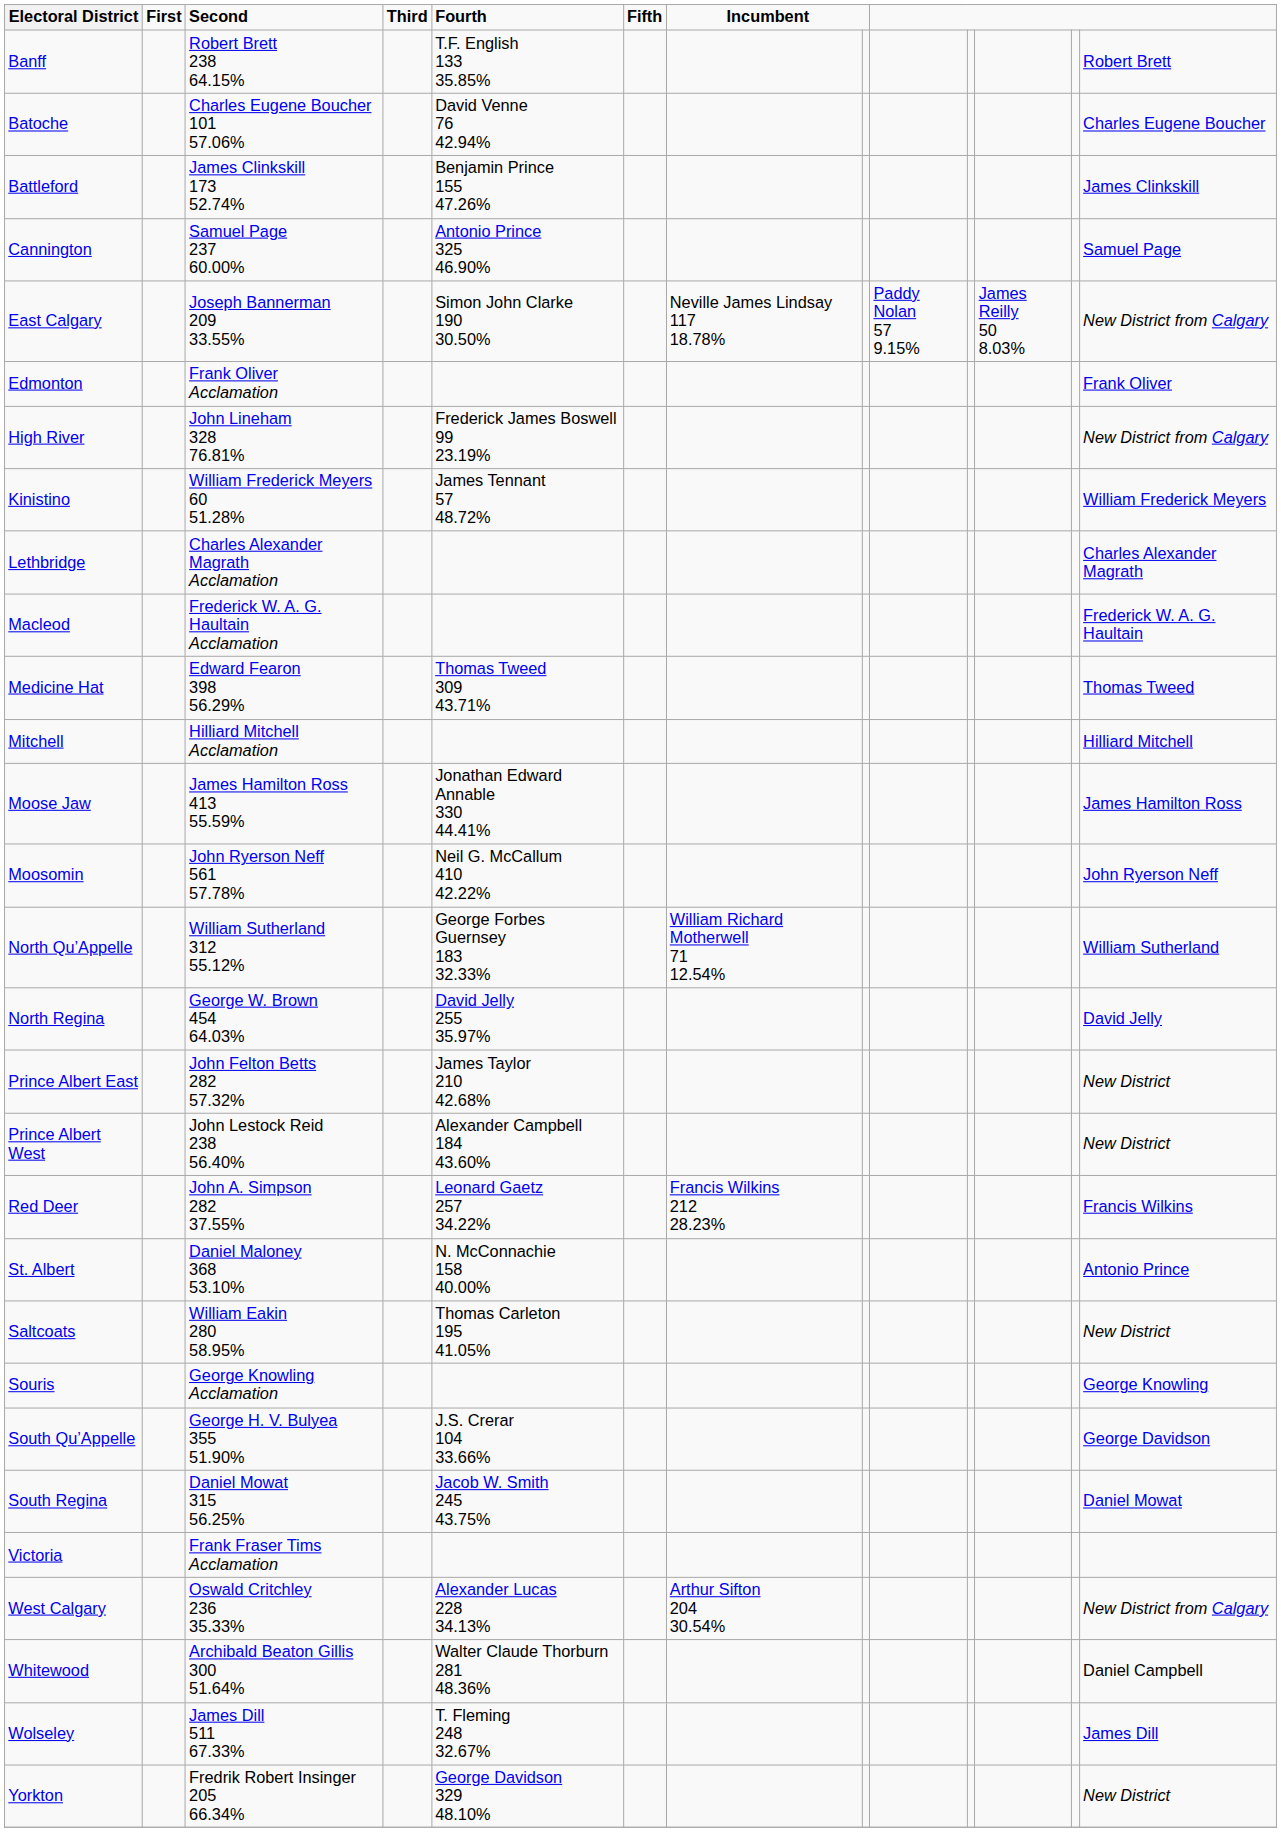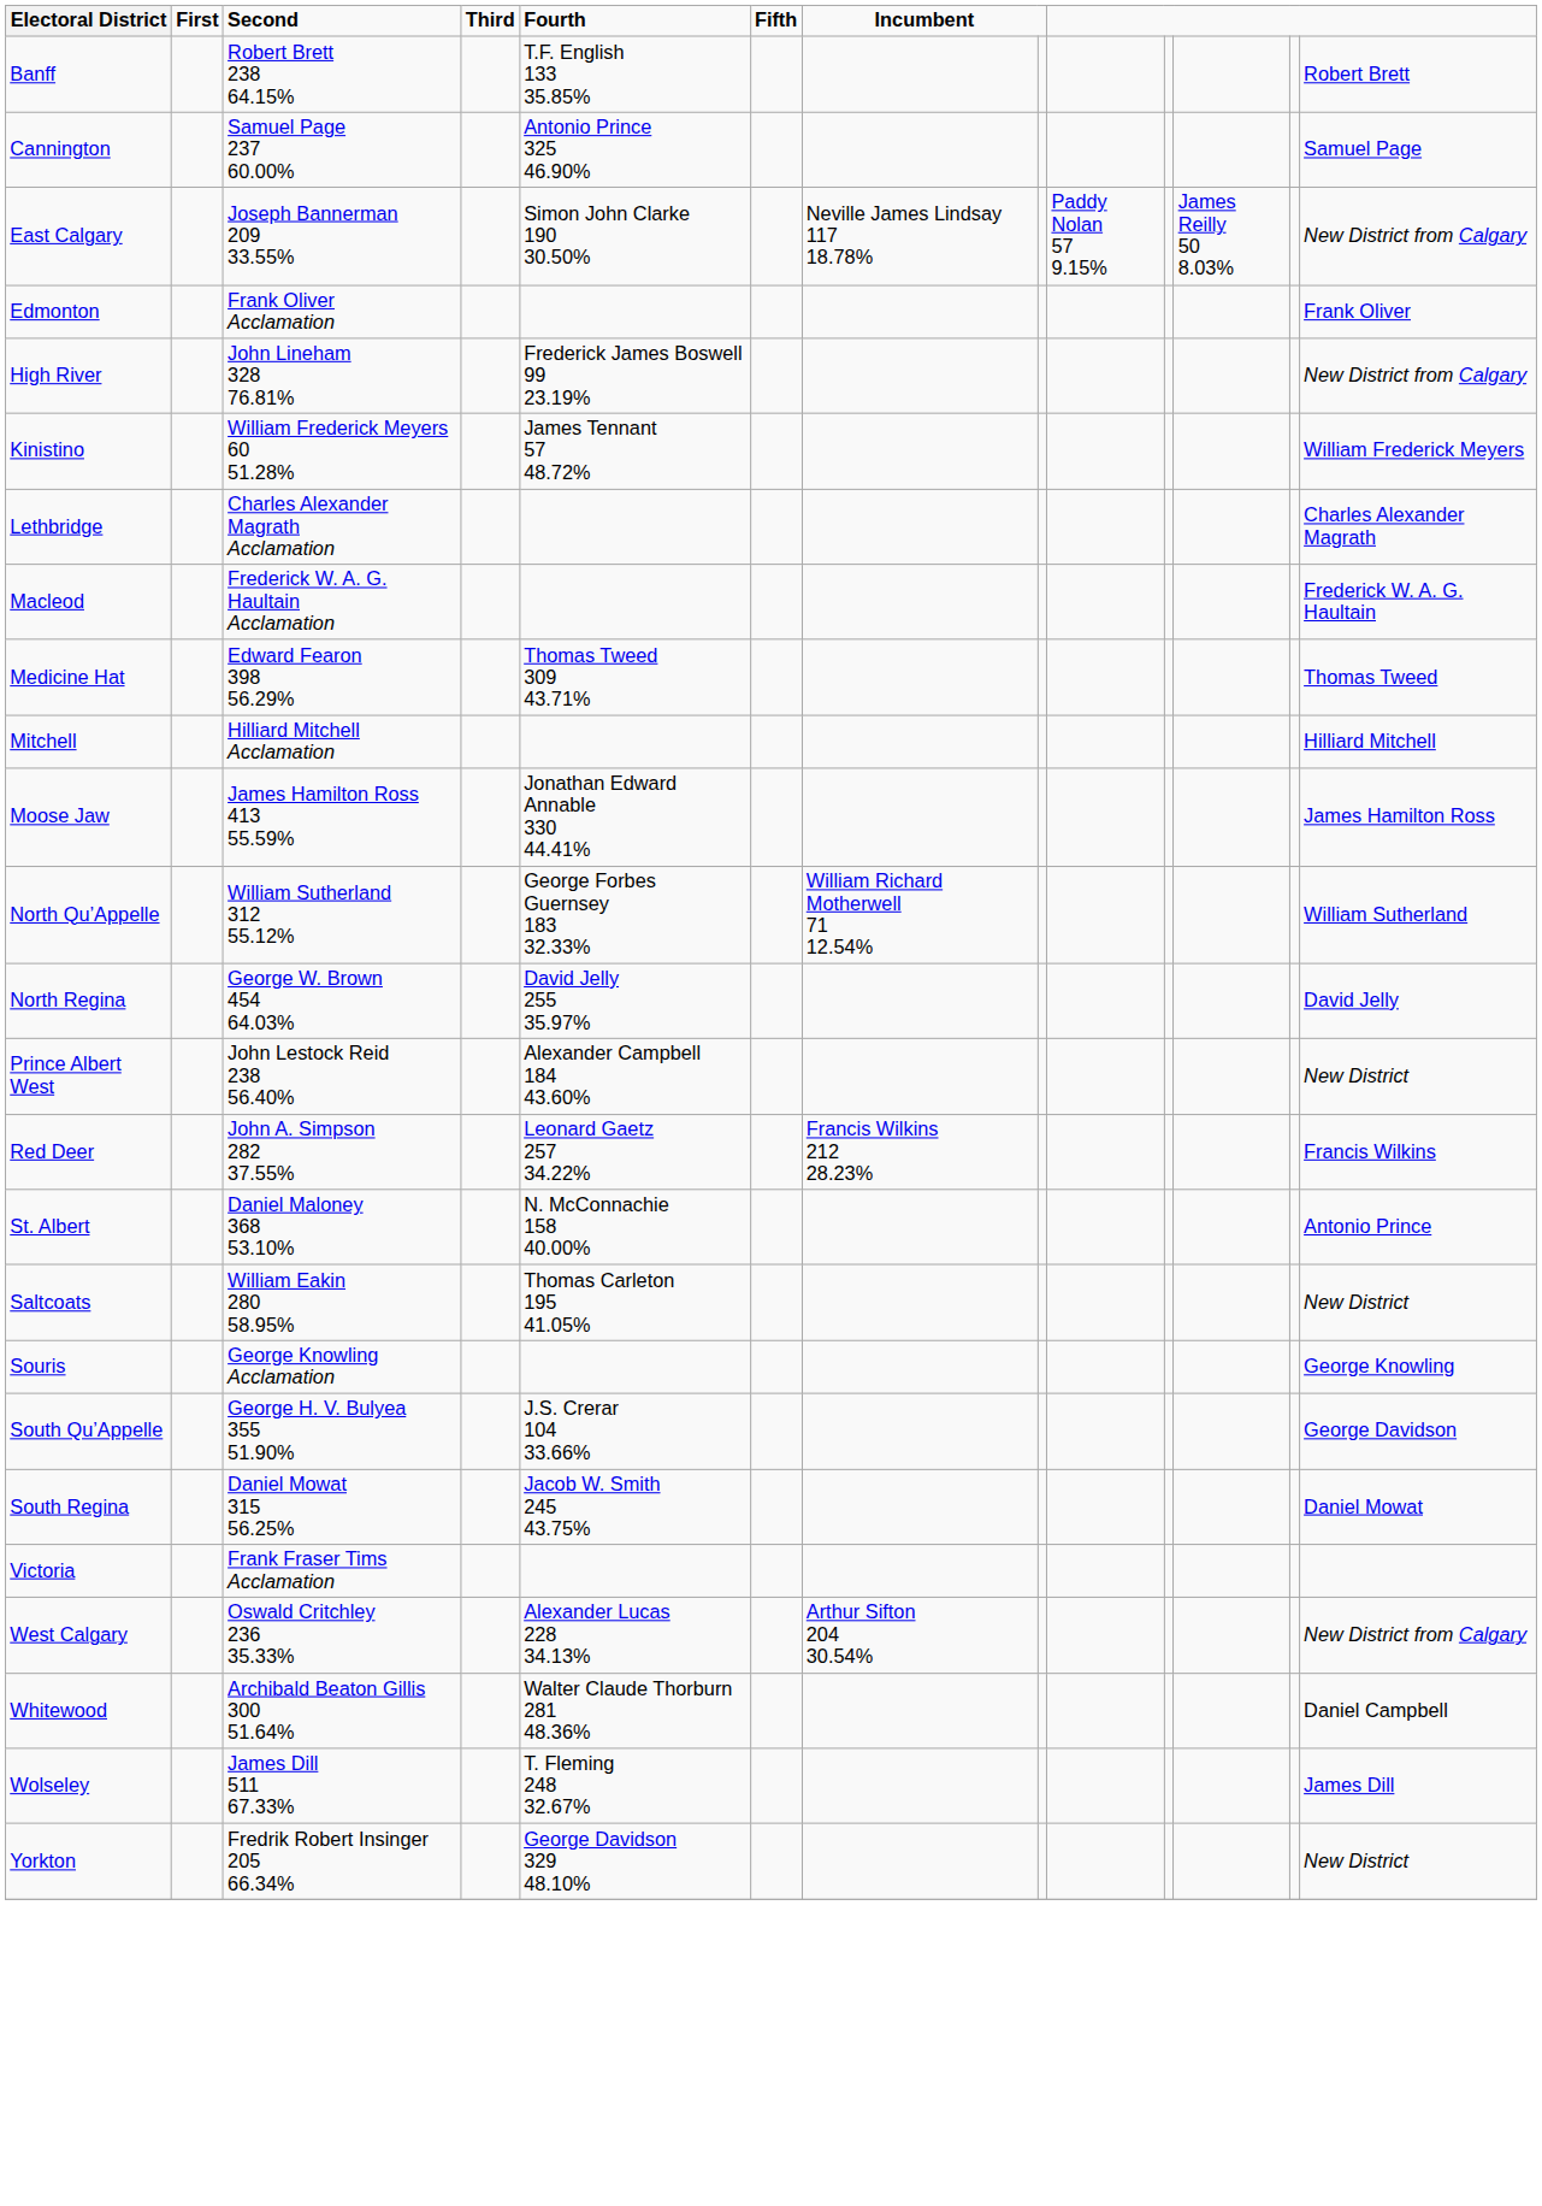 <table class="wikitable">
 <tr>
 <th>Electoral District</th>
 <td><strong>First</strong></td>
 <td><strong>Second</strong></td>
 <td><strong>Third</strong></td>
 <td><strong>Fourth</strong></td>
 <td><strong>Fifth</strong></td>
 <td colspan="2" style="text-align: center;"><strong>Incumbent</strong></td>
 </tr>
 <tr>
 <td><a href='#'>Banff</a></td>
 <td></td>
 <td><a href='#'>Robert Brett</a><br>238<br>64.15%</td>
 <td></td>
 <td>T.F. English<br>133<br>35.85%</td>
 <td></td>
 <td></td>
 <td></td>
 <td></td>
 <td></td>
 <td></td>
 <td></td>
 <td><a href='#'>Robert Brett</a></td>
-</tr>
-<tr>
-<td><a href='#'>Batoche</a></td>
-<td></td>
-<td><a href='#'>Charles Eugene Boucher</a><br>101<br>57.06%</td>
-<td></td>
-<td>David Venne<br>76<br>42.94%</td>
-<td></td>
-<td></td>
-<td></td>
-<td></td>
-<td></td>
-<td></td>
-<td></td>
-<td><a href='#'>Charles Eugene Boucher</a></td>
-</tr>
-<tr>
-<td><a href='#'>Battleford</a></td>
-<td></td>
-<td><a href='#'>James Clinkskill</a><br>173<br>52.74%</td>
-<td></td>
-<td>Benjamin Prince<br>155<br>47.26%</td>
-<td></td>
-<td></td>
-<td></td>
-<td></td>
-<td></td>
-<td></td>
-<td></td>
-<td><a href='#'>James Clinkskill</a></td>
 </tr>
 <tr>
 <td><a href='#'>Cannington</a></td>
 <td></td>
 <td><a href='#'>Samuel Page</a><br>237<br>60.00%</td>
 <td></td>
 <td><a href='#'>Antonio Prince</a><br>325<br>46.90%</td>
 <td></td>
 <td></td>
 <td></td>
 <td></td>
 <td></td>
 <td></td>
 <td></td>
 <td><a href='#'>Samuel Page</a></td>
 </tr>
 <tr>
 <td><a href='#'>East Calgary</a></td>
 <td></td>
 <td><a href='#'>Joseph Bannerman</a><br>209<br>33.55%</td>
 <td></td>
 <td>Simon John Clarke<br>190<br>30.50%</td>
 <td></td>
 <td>Neville James Lindsay<br>117<br>18.78%</td>
 <td></td>
 <td><a href='#'>Paddy Nolan</a><br>57<br>9.15%</td>
 <td></td>
 <td><a href='#'>James Reilly</a><br>50<br>8.03%</td>
 <td></td>
 <td><em>New District from <a href='#'>Calgary</a></em></td>
 </tr>
 <tr>
 <td><a href='#'>Edmonton</a></td>
 <td></td>
 <td><a href='#'>Frank Oliver</a><br><em>Acclamation</em></td>
 <td></td>
 <td></td>
 <td></td>
 <td></td>
 <td></td>
 <td></td>
 <td></td>
 <td></td>
 <td></td>
 <td><a href='#'>Frank Oliver</a></td>
 </tr>
 <tr>
 <td><a href='#'>High River</a></td>
 <td></td>
 <td><a href='#'>John Lineham</a><br>328<br>76.81%</td>
 <td></td>
 <td>Frederick James Boswell<br>99<br>23.19%</td>
 <td></td>
 <td></td>
 <td></td>
 <td></td>
 <td></td>
 <td></td>
 <td></td>
 <td><em>New District from <a href='#'>Calgary</a></em></td>
 </tr>
 <tr>
 <td><a href='#'>Kinistino</a></td>
 <td></td>
 <td><a href='#'>William Frederick Meyers</a><br>60<br>51.28%</td>
 <td></td>
 <td>James Tennant<br>57<br>48.72%</td>
 <td></td>
 <td></td>
 <td></td>
 <td></td>
 <td></td>
 <td></td>
 <td></td>
 <td><a href='#'>William Frederick Meyers</a></td>
 </tr>
 <tr>
 <td><a href='#'>Lethbridge</a></td>
 <td></td>
 <td><a href='#'>Charles Alexander Magrath</a><br><em>Acclamation</em></td>
 <td></td>
 <td></td>
 <td></td>
 <td></td>
 <td></td>
 <td></td>
 <td></td>
 <td></td>
 <td></td>
 <td><a href='#'>Charles Alexander Magrath</a></td>
 </tr>
 <tr>
 <td><a href='#'>Macleod</a></td>
 <td></td>
 <td><a href='#'>Frederick W. A. G. Haultain</a><br><em>Acclamation</em></td>
 <td></td>
 <td></td>
 <td></td>
 <td></td>
 <td></td>
 <td></td>
 <td></td>
 <td></td>
 <td></td>
 <td><a href='#'>Frederick W. A. G. Haultain</a></td>
 </tr>
 <tr>
 <td><a href='#'>Medicine Hat</a></td>
 <td></td>
 <td><a href='#'>Edward Fearon</a><br>398<br>56.29%</td>
 <td></td>
 <td><a href='#'>Thomas Tweed</a><br>309<br>43.71%</td>
 <td></td>
 <td></td>
 <td></td>
 <td></td>
 <td></td>
 <td></td>
 <td></td>
 <td><a href='#'>Thomas Tweed</a></td>
 </tr>
 <tr>
 <td><a href='#'>Mitchell</a></td>
 <td></td>
 <td><a href='#'>Hilliard Mitchell</a><br><em>Acclamation</em></td>
 <td></td>
 <td></td>
 <td></td>
 <td></td>
 <td></td>
 <td></td>
 <td></td>
 <td></td>
 <td></td>
 <td><a href='#'>Hilliard Mitchell</a></td>
 </tr>
 <tr>
 <td><a href='#'>Moose Jaw</a></td>
 <td></td>
 <td><a href='#'>James Hamilton Ross</a><br>413<br>55.59%</td>
 <td></td>
 <td>Jonathan Edward Annable<br>330<br>44.41%</td>
 <td></td>
 <td></td>
 <td></td>
 <td></td>
 <td></td>
 <td></td>
 <td></td>
 <td><a href='#'>James Hamilton Ross</a></td>
 </tr>
 <tr>
-<td><a href='#'>Moosomin</a></td>
-<td></td>
-<td><a href='#'>John Ryerson Neff</a><br>561<br>57.78%</td>
-<td></td>
-<td>Neil G. McCallum<br>410<br>42.22%</td>
-<td></td>
-<td></td>
-<td></td>
-<td></td>
-<td></td>
-<td></td>
-<td></td>
-<td><a href='#'>John Ryerson Neff</a></td>
-</tr>
-<tr>
 <td><a href='#'>North Qu’Appelle</a></td>
 <td></td>
 <td><a href='#'>William Sutherland</a><br>312<br>55.12%</td>
 <td></td>
 <td>George Forbes Guernsey<br>183<br>32.33%</td>
 <td></td>
 <td><a href='#'>William Richard Motherwell</a><br>71<br>12.54%</td>
 <td></td>
 <td></td>
 <td></td>
 <td></td>
 <td></td>
 <td><a href='#'>William Sutherland</a></td>
 </tr>
 <tr>
 <td><a href='#'>North Regina</a></td>
 <td></td>
 <td><a href='#'>George W. Brown</a><br>454<br>64.03%</td>
 <td></td>
 <td><a href='#'>David Jelly</a><br>255<br>35.97%</td>
 <td></td>
 <td></td>
 <td></td>
 <td></td>
 <td></td>
 <td></td>
 <td></td>
 <td><a href='#'>David Jelly</a></td>
-</tr>
-<tr>
-<td><a href='#'>Prince Albert East</a></td>
-<td></td>
-<td><a href='#'>John Felton Betts</a><br>282<br>57.32%</td>
-<td></td>
-<td>James Taylor<br>210<br>42.68%</td>
-<td></td>
-<td></td>
-<td></td>
-<td></td>
-<td></td>
-<td></td>
-<td></td>
-<td><em>New District</em></td>
 </tr>
 <tr>
 <td><a href='#'>Prince Albert West</a></td>
 <td></td>
 <td>John Lestock Reid<br>238<br>56.40%</td>
 <td></td>
 <td>Alexander Campbell<br>184<br>43.60%</td>
 <td></td>
 <td></td>
 <td></td>
 <td></td>
 <td></td>
 <td></td>
 <td></td>
 <td><em>New District</em></td>
 </tr>
 <tr>
 <td><a href='#'>Red Deer</a></td>
 <td></td>
 <td><a href='#'>John A. Simpson</a><br>282<br>37.55%</td>
 <td></td>
 <td><a href='#'>Leonard Gaetz</a><br>257<br>34.22%</td>
 <td></td>
 <td><a href='#'>Francis Wilkins</a><br>212<br>28.23%</td>
 <td></td>
 <td></td>
 <td></td>
 <td></td>
 <td></td>
 <td><a href='#'>Francis Wilkins</a></td>
 </tr>
 <tr>
 <td><a href='#'>St. Albert</a></td>
 <td></td>
 <td><a href='#'>Daniel Maloney</a><br>368<br>53.10%</td>
 <td></td>
 <td>N. McConnachie<br>158<br>40.00%</td>
 <td></td>
 <td></td>
 <td></td>
 <td></td>
 <td></td>
 <td></td>
 <td></td>
 <td><a href='#'>Antonio Prince</a></td>
 </tr>
 <tr>
 <td><a href='#'>Saltcoats</a></td>
 <td></td>
 <td><a href='#'>William Eakin</a><br>280<br>58.95%</td>
 <td></td>
 <td>Thomas Carleton<br>195<br>41.05%</td>
 <td></td>
 <td></td>
 <td></td>
 <td></td>
 <td></td>
 <td></td>
 <td></td>
 <td><em>New District</em></td>
 </tr>
 <tr>
 <td><a href='#'>Souris</a></td>
 <td></td>
 <td><a href='#'>George Knowling</a><br><em>Acclamation</em></td>
 <td></td>
 <td></td>
 <td></td>
 <td></td>
 <td></td>
 <td></td>
 <td></td>
 <td></td>
 <td></td>
 <td><a href='#'>George Knowling</a></td>
 </tr>
 <tr>
 <td><a href='#'>South Qu’Appelle</a></td>
 <td></td>
 <td><a href='#'>George H. V. Bulyea</a><br>355<br>51.90%</td>
 <td></td>
 <td>J.S. Crerar<br>104<br>33.66%</td>
 <td></td>
 <td></td>
 <td></td>
 <td></td>
 <td></td>
 <td></td>
 <td></td>
 <td><a href='#'>George Davidson</a></td>
 </tr>
 <tr>
 <td><a href='#'>South Regina</a></td>
 <td></td>
 <td><a href='#'>Daniel Mowat</a><br>315<br>56.25%</td>
 <td></td>
 <td><a href='#'>Jacob W. Smith</a><br>245<br>43.75%</td>
 <td></td>
 <td></td>
 <td></td>
 <td></td>
 <td></td>
 <td></td>
 <td></td>
 <td><a href='#'>Daniel Mowat</a></td>
 </tr>
 <tr>
 <td><a href='#'>Victoria</a></td>
 <td></td>
 <td><a href='#'>Frank Fraser Tims</a><br><em>Acclamation</em></td>
 <td></td>
 <td></td>
 <td></td>
 <td></td>
 <td></td>
 <td></td>
 <td></td>
 <td></td>
 <td></td>
 <td></td>
 </tr>
 <tr>
 <td><a href='#'>West Calgary</a></td>
 <td></td>
 <td><a href='#'>Oswald Critchley</a><br>236<br>35.33%</td>
 <td></td>
 <td><a href='#'>Alexander Lucas</a><br>228<br>34.13%</td>
 <td></td>
 <td><a href='#'>Arthur Sifton</a><br>204<br>30.54%</td>
 <td></td>
 <td></td>
 <td></td>
 <td></td>
 <td></td>
 <td><em>New District from <a href='#'>Calgary</a></em></td>
 </tr>
 <tr>
 <td><a href='#'>Whitewood</a></td>
 <td></td>
 <td><a href='#'>Archibald Beaton Gillis</a><br>300<br>51.64%</td>
 <td></td>
 <td>Walter Claude Thorburn<br>281<br>48.36%</td>
 <td></td>
 <td></td>
 <td></td>
 <td></td>
 <td></td>
 <td></td>
 <td></td>
 <td>Daniel Campbell</td>
 </tr>
 <tr>
 <td><a href='#'>Wolseley</a></td>
 <td></td>
 <td><a href='#'>James Dill</a><br>511<br>67.33%</td>
 <td></td>
 <td>T. Fleming<br>248<br>32.67%</td>
 <td></td>
 <td></td>
 <td></td>
 <td></td>
 <td></td>
 <td></td>
 <td></td>
 <td><a href='#'>James Dill</a></td>
 </tr>
 <tr>
 <td><a href='#'>Yorkton</a></td>
 <td></td>
 <td>Fredrik Robert Insinger<br>205<br>66.34%</td>
 <td></td>
 <td><a href='#'>George Davidson</a><br>329<br>48.10%</td>
 <td></td>
 <td></td>
 <td></td>
 <td></td>
 <td></td>
 <td></td>
 <td></td>
 <td><em>New District</em></td>
 </tr>
 <tr>
 </tr>
 </table>
